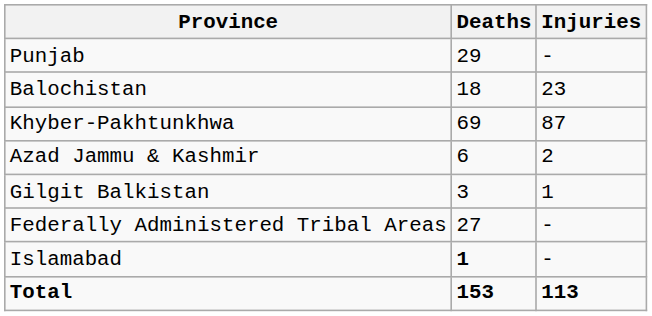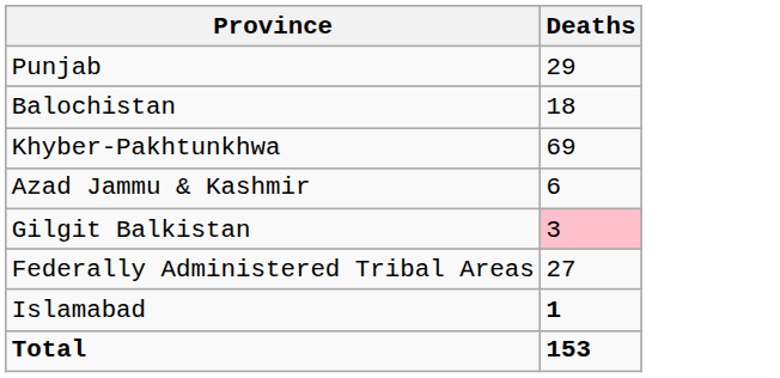 <table class="wikitable">
 <tr>
 <th>Province</th>
 <th>Deaths</th>
-<th>Injuries</th>
 </tr>
 <tr>
 <td>Punjab</td>
 <td>29</td>
-<td>-</td>
 </tr>
 <tr>
 <td>Balochistan</td>
 <td>18</td>
-<td>23</td>
 </tr>
 <tr>
 <td>Khyber-Pakhtunkhwa</td>
 <td>69</td>
-<td>87</td>
 </tr>
 <tr>
 <td>Azad Jammu & Kashmir</td>
 <td>6</td>
-<td>2</td>
 </tr>
 <tr>
 <td>Gilgit Balkistan</td>
-<td>3</td>
-<td>1</td>
+<td style="background: pink;">3</td>
 </tr>
 <tr>
 <td>Federally Administered Tribal Areas</td>
 <td>27</td>
-<td>-</td>
 </tr>
 <tr>
 <td>Islamabad</td>
 <td><strong>1</strong></td>
-<td>-</td>
 </tr>
 <tr>
 <td><strong>Total</strong></td>
 <td><strong>153</strong></td>
-<td><strong>113</strong></td>
 </tr>
 </table>
